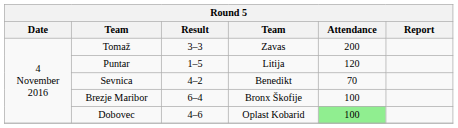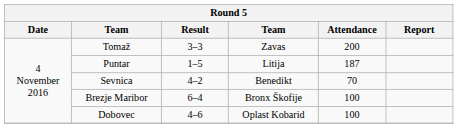 <table class="wikitable collapsible collapsed" style="font-size:88%; text-align:center; width:100%">
 <tr>
 <th colspan=6 bgcolor=#FFFFFF>Round 5</th>
 </tr>
 <tr>
 <th width=15% bgcolor=#89CFF0>Date</th>
 <th width=20% bgcolor=#89CFF0>Team</th>
 <th width=15% bgcolor=#89CFF0>Result</th>
 <th width=20% bgcolor=#89CFF0>Team</th>
 <th width=15% bgcolor=#89CFF0>Attendance</th>
 <th width=15% bgcolor=#89CFF0>Report</th>
 </tr>
 <tr>
 <td rowspan=5>4 <br> November <br> 2016</td>
 <td>Tomaž</td>
 <td>3–3</td>
 <td>Zavas</td>
 <td>200</td>
 <td></td>
 </tr>
 <tr align=center>
 <td>Puntar</td>
 <td>1–5</td>
 <td>Litija</td>
-<td>120</td>
+<td>187</td>
 <td></td>
 </tr>
 <tr align=center>
 <td>Sevnica</td>
 <td>4–2</td>
 <td>Benedikt</td>
 <td>70</td>
 <td></td>
 </tr>
 <tr align=center>
 <td>Brezje Maribor</td>
 <td>6–4</td>
 <td>Bronx Škofije</td>
 <td>100</td>
 <td></td>
 </tr>
 <tr align=center>
 <td>Dobovec</td>
 <td>4–6</td>
 <td>Oplast Kobarid</td>
-<td style="background: lightgreen;">100</td>
+<td>100</td>
 <td></td>
 </tr>
 <tr>
 </tr>
 </table>
